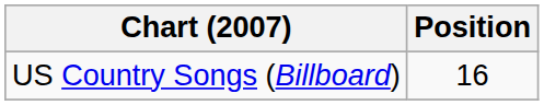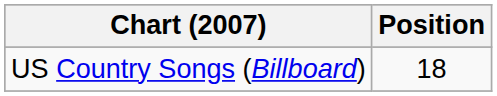 <table class="wikitable sortable">
 <tr>
 <th scope="col">Chart (2007)</th>
 <th scope="col">Position</th>
 </tr>
 <tr>
 <td>US <a href='#'>Country Songs</a> (<em><a href='#'>Billboard</a></em>)</td>
-<td align="center">16</td>
+<td align="center">18</td>
 </tr>
 </table>
